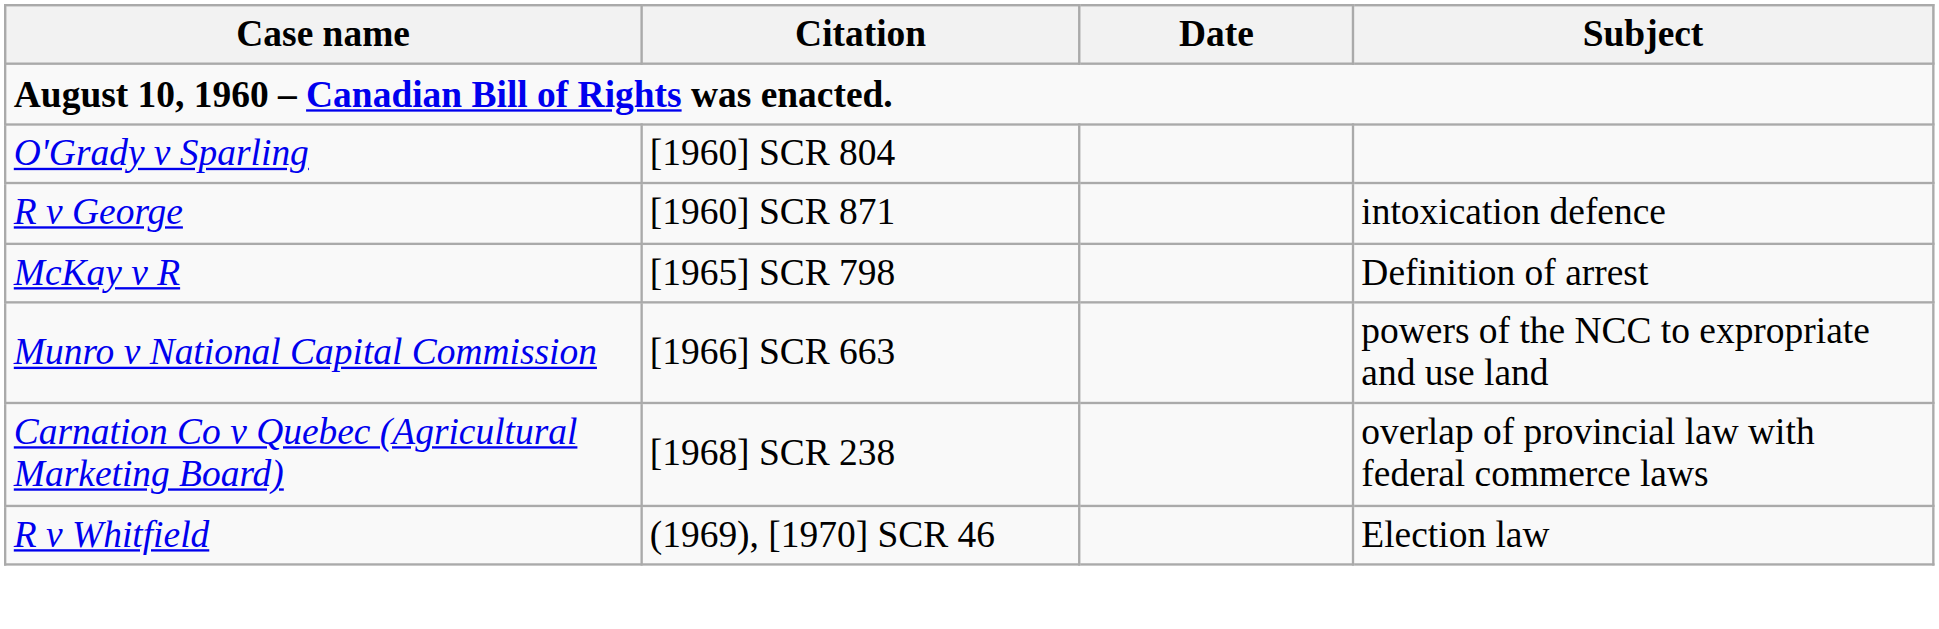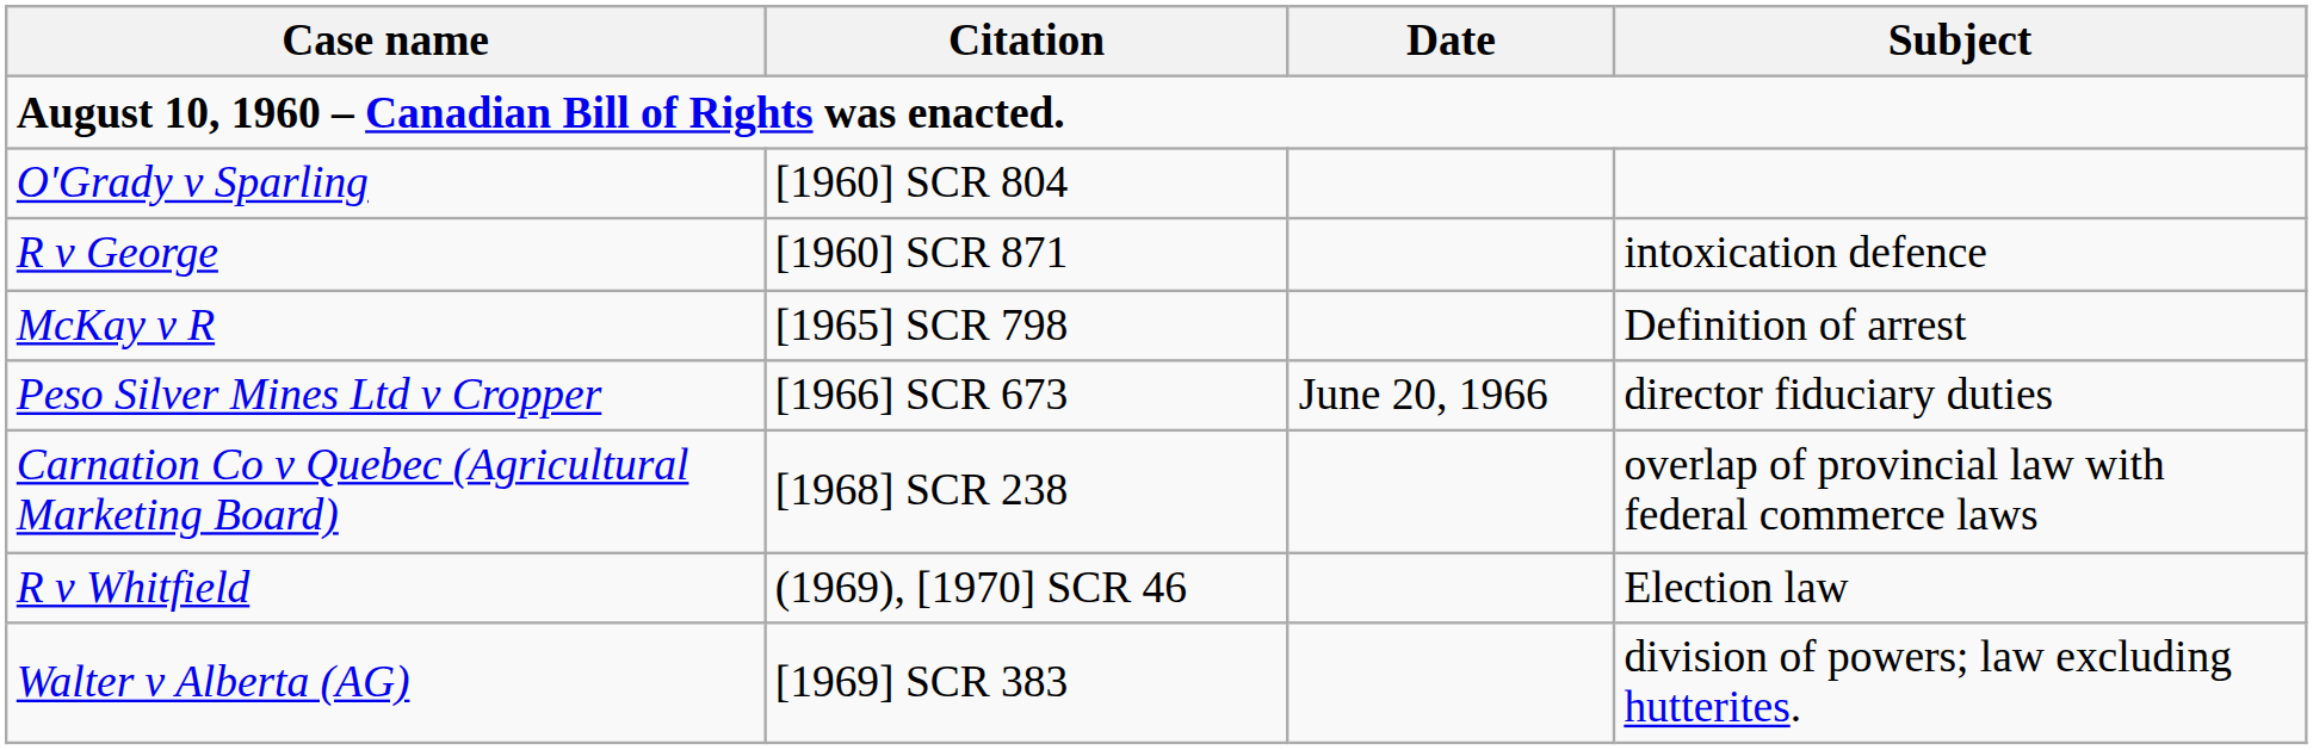 <table class="wikitable" width=825>
 <tr bgcolor="#CCCCCC">
 <th width=34>Case name</th>
 <th width=16>Citation</th>
 <th font=small width=16>Date</th>
 <th width=33>Subject</th>
 </tr>
 <tr>
 <td colspan="4"><strong>August 10, 1960 – <a href='#'>Canadian Bill of Rights</a> was enacted.</strong></td>
 </tr>
 <tr>
 <td><em><a href='#'>O'Grady v Sparling</a></em></td>
 <td>[1960] SCR 804</td>
 <td></td>
 <td></td>
 </tr>
 <tr>
 <td><em><a href='#'>R v George</a></em></td>
 <td>[1960] SCR 871</td>
 <td></td>
 <td>intoxication defence</td>
 </tr>
 <tr>
 <td><em><a href='#'>McKay v R</a></em></td>
 <td>[1965] SCR 798</td>
 <td></td>
 <td>Definition of arrest</td>
 </tr>
 <tr>
-<td><em><a href='#'>Munro v National Capital Commission</a></em></td>
-<td>[1966] SCR 663</td>
-<td></td>
-<td>powers of the NCC to expropriate and use land</td>
+<td><em><a href='#'>Peso Silver Mines Ltd v Cropper</a></em></td>
+<td>[1966] SCR 673</td>
+<td>June 20, 1966</td>
+<td>director fiduciary duties</td>
 </tr>
 <tr>
 <td><em><a href='#'>Carnation Co v Quebec (Agricultural Marketing Board)</a></em></td>
 <td>[1968] SCR 238</td>
 <td></td>
 <td>overlap of provincial law with federal commerce laws</td>
 </tr>
 <tr>
 <td><em><a href='#'>R v Whitfield</a></em></td>
 <td>(1969), [1970] SCR 46</td>
 <td></td>
 <td>Election law</td>
 </tr>
+<tr>
+<td><em><a href='#'>Walter v Alberta (AG)</a></em></td>
+<td>[1969] SCR 383</td>
+<td></td>
+<td>division of powers; law excluding <a href='#'>hutterites</a>.</td>
+</tr>
 </table>
